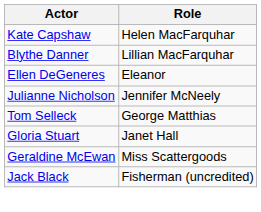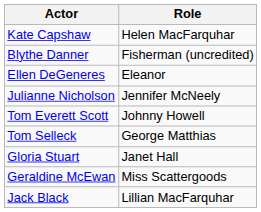 <table class="wikitable">
 <tr>
 <th>Actor</th>
 <th>Role</th>
 </tr>
 <tr>
 <td><a href='#'>Kate Capshaw</a></td>
 <td>Helen MacFarquhar</td>
 </tr>
 <tr>
 <td><a href='#'>Blythe Danner</a></td>
-<td>Lillian MacFarquhar</td>
+<td>Fisherman (uncredited)</td>
 </tr>
 <tr>
 <td><a href='#'>Ellen DeGeneres</a></td>
 <td>Eleanor</td>
 </tr>
 <tr>
 <td><a href='#'>Julianne Nicholson</a></td>
 <td>Jennifer McNeely</td>
+</tr>
+<tr>
+<td><a href='#'>Tom Everett Scott</a></td>
+<td>Johnny Howell</td>
 </tr>
 <tr>
 <td><a href='#'>Tom Selleck</a></td>
 <td>George Matthias</td>
 </tr>
 <tr>
 <td><a href='#'>Gloria Stuart</a></td>
 <td>Janet Hall</td>
 </tr>
 <tr>
 <td><a href='#'>Geraldine McEwan</a></td>
 <td>Miss Scattergoods</td>
 </tr>
 <tr>
 <td><a href='#'>Jack Black</a></td>
-<td>Fisherman (uncredited)</td>
+<td>Lillian MacFarquhar</td>
 </tr>
 </table>
